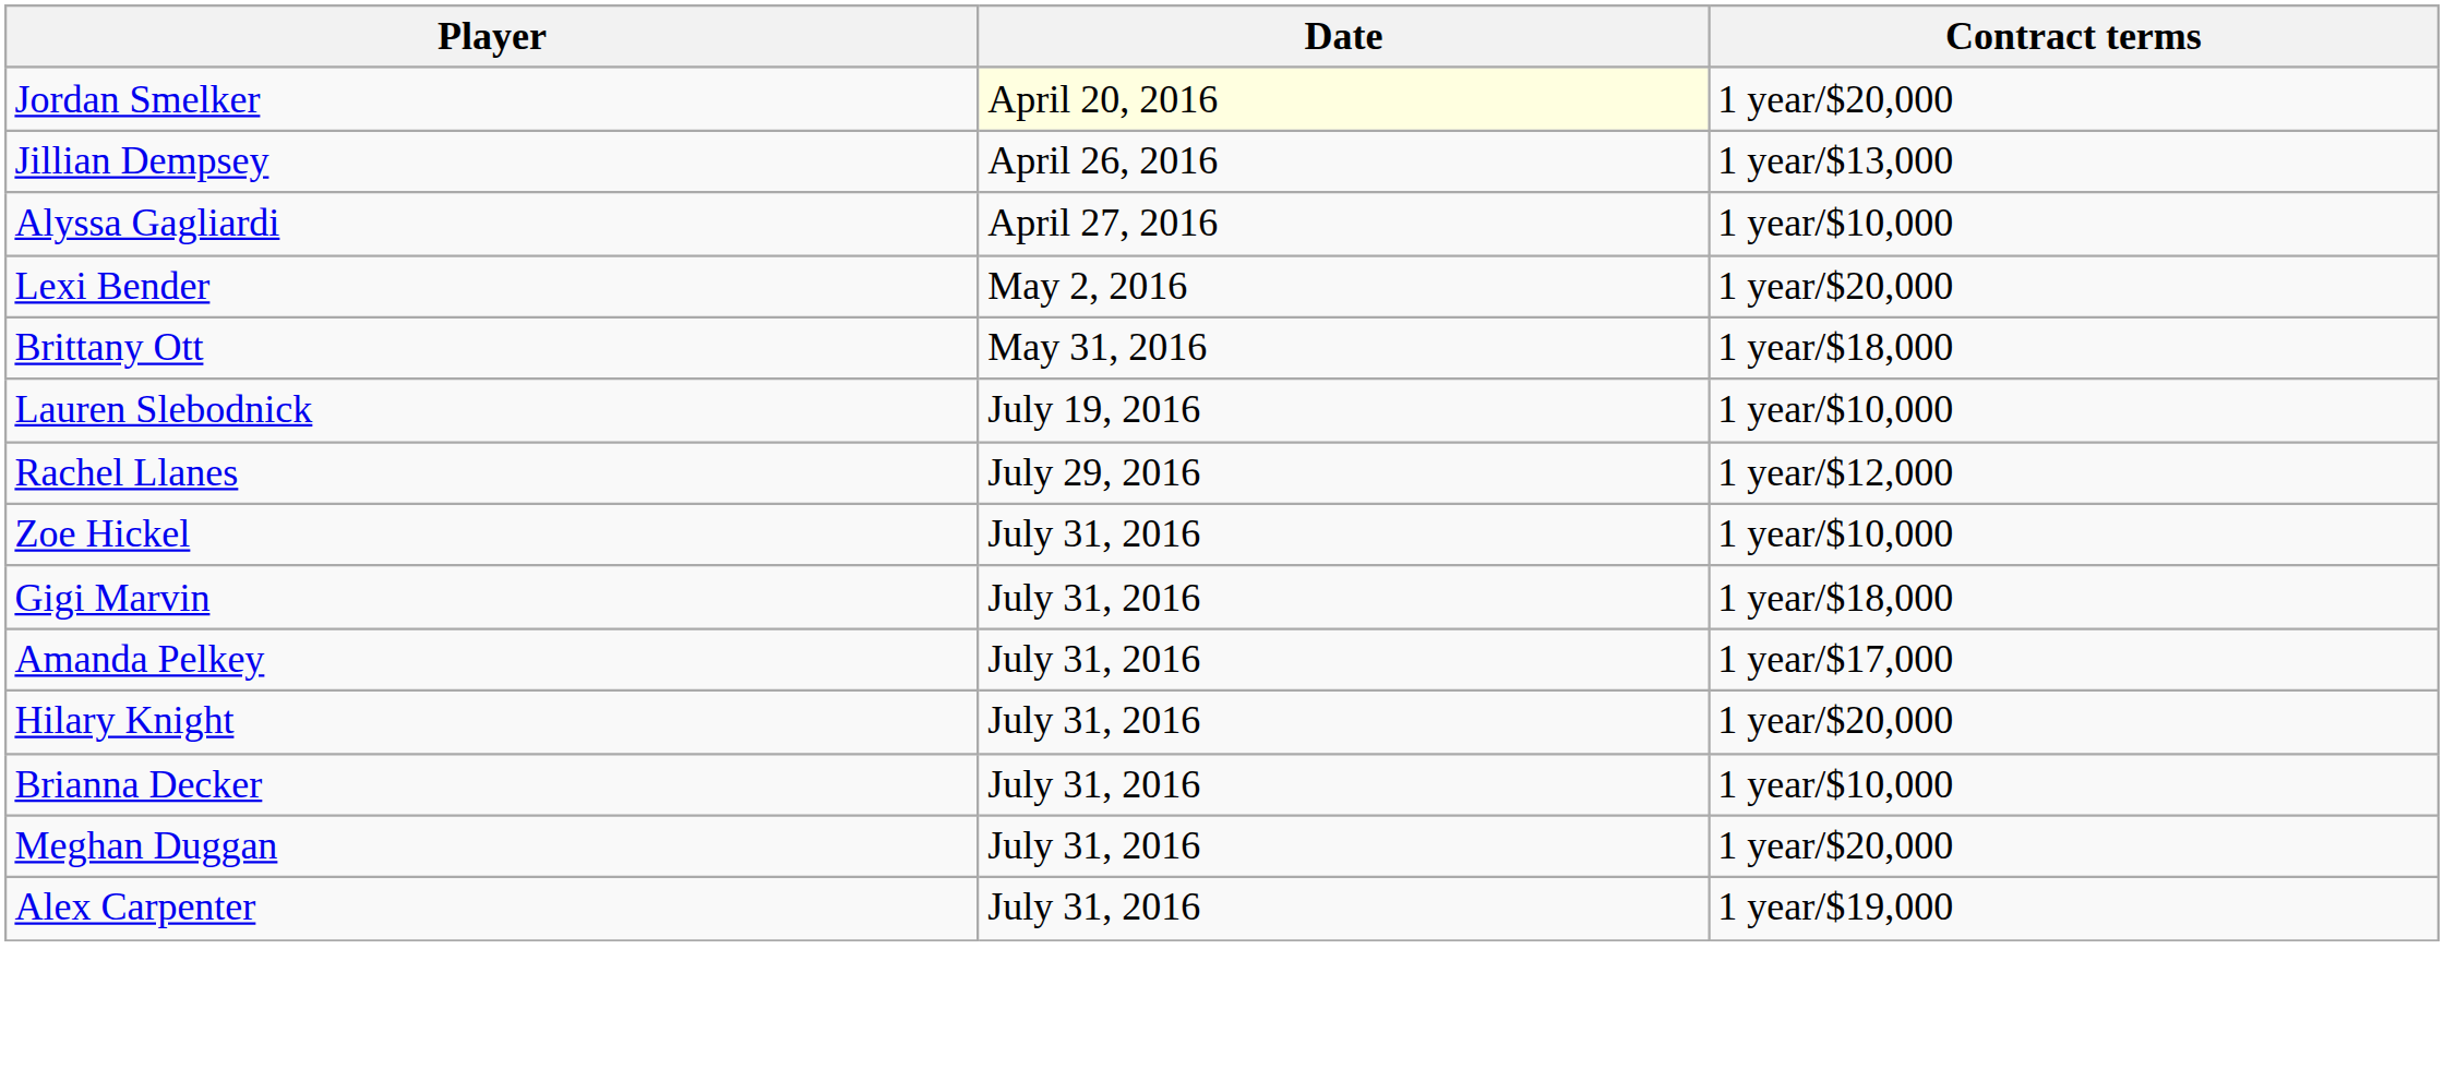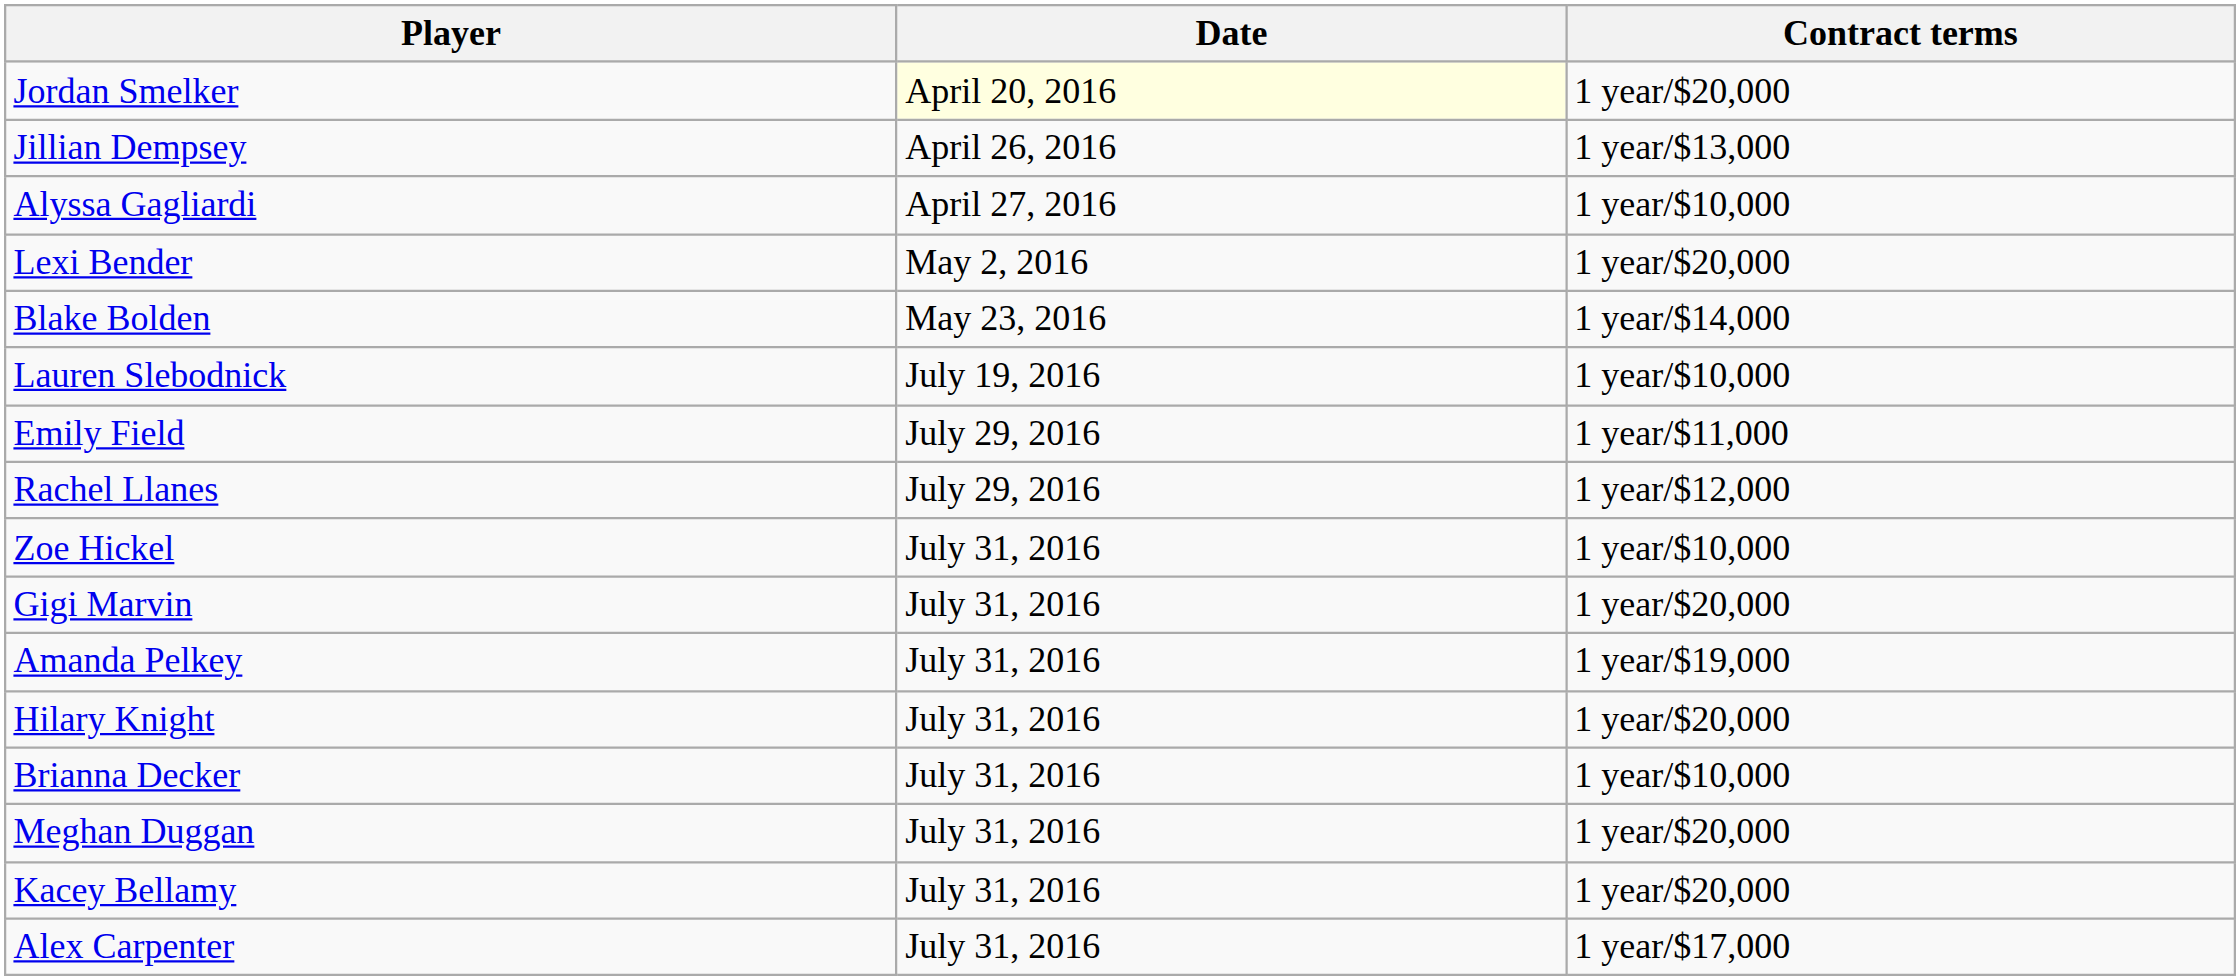 <table class="wikitable" style="width:50%;">
 <tr style="text-align:center; background:#ddd;">
 <th style="width:40%;">Player</th>
 <th style="width:30%;">Date</th>
 <th style="width:30%;">Contract terms</th>
 </tr>
 <tr>
 <td><a href='#'>Jordan Smelker</a></td>
 <td style="background: lightyellow;">April 20, 2016</td>
 <td>1 year/$20,000</td>
 </tr>
 <tr>
 <td><a href='#'>Jillian Dempsey</a></td>
 <td>April 26, 2016</td>
 <td>1 year/$13,000</td>
 </tr>
 <tr>
 <td><a href='#'>Alyssa Gagliardi</a></td>
 <td>April 27, 2016</td>
 <td>1 year/$10,000</td>
 </tr>
 <tr>
 <td><a href='#'>Lexi Bender</a></td>
 <td>May 2, 2016</td>
 <td>1 year/$20,000</td>
 </tr>
 <tr>
-<td><a href='#'>Brittany Ott</a></td>
-<td>May 31, 2016</td>
-<td>1 year/$18,000</td>
+<td><a href='#'>Blake Bolden</a></td>
+<td>May 23, 2016</td>
+<td>1 year/$14,000</td>
 </tr>
 <tr>
 <td><a href='#'>Lauren Slebodnick</a></td>
 <td>July 19, 2016</td>
 <td>1 year/$10,000</td>
+</tr>
+<tr>
+<td><a href='#'>Emily Field</a></td>
+<td>July 29, 2016</td>
+<td>1 year/$11,000</td>
 </tr>
 <tr>
 <td><a href='#'>Rachel Llanes</a></td>
 <td>July 29, 2016</td>
 <td>1 year/$12,000</td>
 </tr>
 <tr>
 <td><a href='#'>Zoe Hickel</a></td>
 <td>July 31, 2016</td>
 <td>1 year/$10,000</td>
 </tr>
 <tr>
 <td><a href='#'>Gigi Marvin</a></td>
 <td>July 31, 2016</td>
-<td>1 year/$18,000</td>
+<td>1 year/$20,000</td>
 </tr>
 <tr>
 <td><a href='#'>Amanda Pelkey</a></td>
 <td>July 31, 2016</td>
-<td>1 year/$17,000</td>
+<td>1 year/$19,000</td>
 </tr>
 <tr>
 <td><a href='#'>Hilary Knight</a></td>
 <td>July 31, 2016</td>
 <td>1 year/$20,000</td>
 </tr>
 <tr>
 <td><a href='#'>Brianna Decker</a></td>
 <td>July 31, 2016</td>
 <td>1 year/$10,000</td>
 </tr>
 <tr>
 <td><a href='#'>Meghan Duggan</a></td>
 <td>July 31, 2016</td>
 <td>1 year/$20,000</td>
 </tr>
 <tr>
+<td><a href='#'>Kacey Bellamy</a></td>
+<td>July 31, 2016</td>
+<td>1 year/$20,000</td>
+</tr>
+<tr>
 <td><a href='#'>Alex Carpenter</a></td>
 <td>July 31, 2016</td>
-<td>1 year/$19,000</td>
+<td>1 year/$17,000</td>
 </tr>
 </table>
